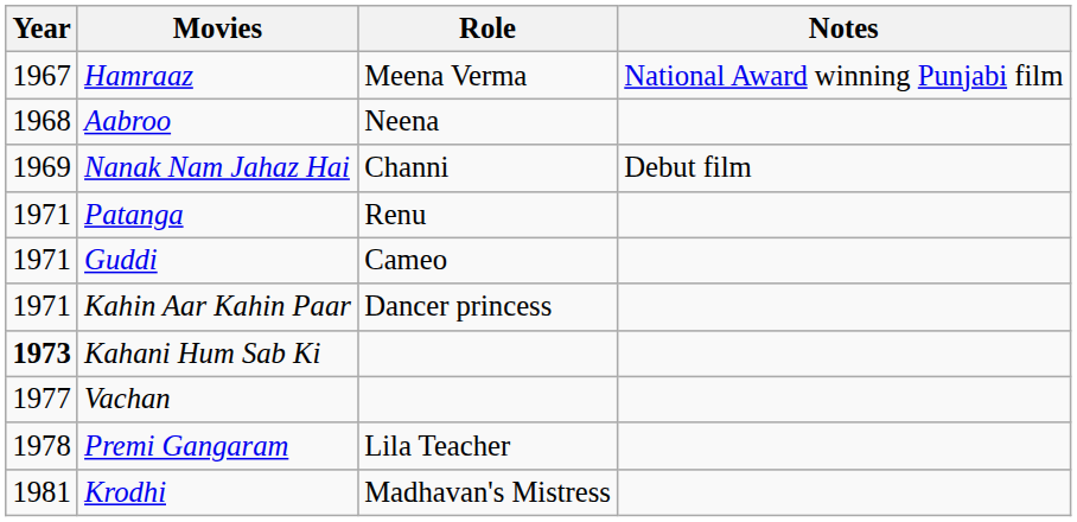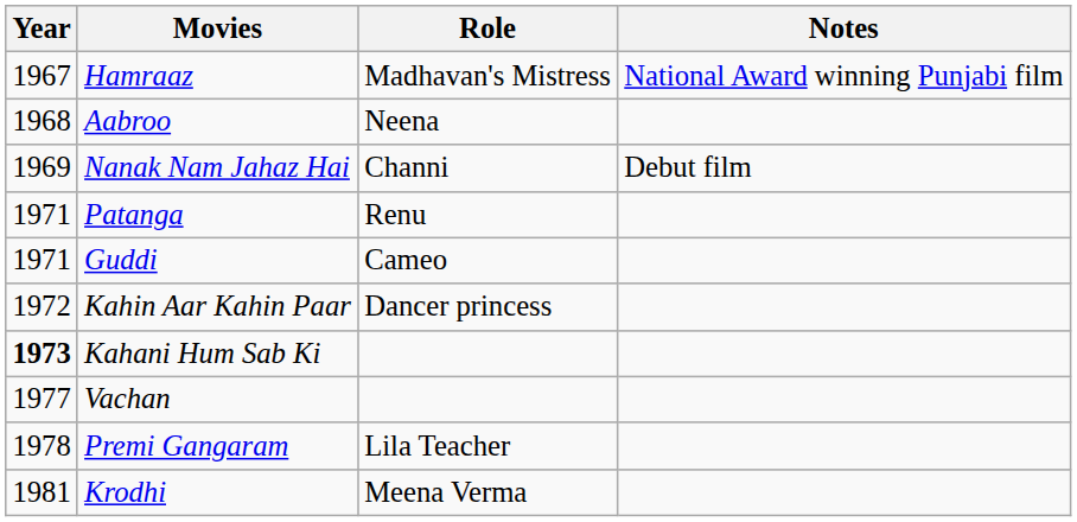 <table class="wikitable sortable">
 <tr>
 <th>Year</th>
 <th>Movies</th>
 <th>Role</th>
 <th>Notes</th>
 </tr>
 <tr>
 <td>1967</td>
 <td><em><a href='#'>Hamraaz</a></em></td>
-<td>Meena Verma</td>
+<td>Madhavan's Mistress</td>
 <td><a href='#'>National Award</a> winning <a href='#'>Punjabi</a> film</td>
 </tr>
 <tr>
 <td>1968</td>
 <td><em><a href='#'>Aabroo</a></em></td>
 <td>Neena</td>
 <td></td>
 </tr>
 <tr>
 <td>1969</td>
 <td><em><a href='#'>Nanak Nam Jahaz Hai</a></em></td>
 <td>Channi</td>
 <td>Debut film</td>
 </tr>
 <tr>
 <td>1971</td>
 <td><em><a href='#'>Patanga</a></em></td>
 <td>Renu</td>
 <td></td>
 </tr>
 <tr>
 <td>1971</td>
 <td><em><a href='#'>Guddi</a></em></td>
 <td>Cameo</td>
 <td></td>
 </tr>
 <tr>
-<td>1971</td>
+<td>1972</td>
 <td><em>Kahin Aar Kahin Paar</em></td>
 <td>Dancer princess</td>
 <td></td>
 </tr>
 <tr>
 <td><strong>1973</strong></td>
 <td><em>Kahani Hum Sab Ki</em></td>
 <td></td>
 <td></td>
 </tr>
 <tr>
 <td>1977</td>
 <td><em>Vachan</em></td>
 <td></td>
 <td></td>
 </tr>
 <tr>
 <td>1978</td>
 <td><em><a href='#'>Premi Gangaram</a></em></td>
 <td>Lila Teacher</td>
 <td></td>
 </tr>
 <tr>
 <td>1981</td>
 <td><em><a href='#'>Krodhi</a></em></td>
-<td>Madhavan's Mistress</td>
+<td>Meena Verma</td>
 <td></td>
 </tr>
 </table>
